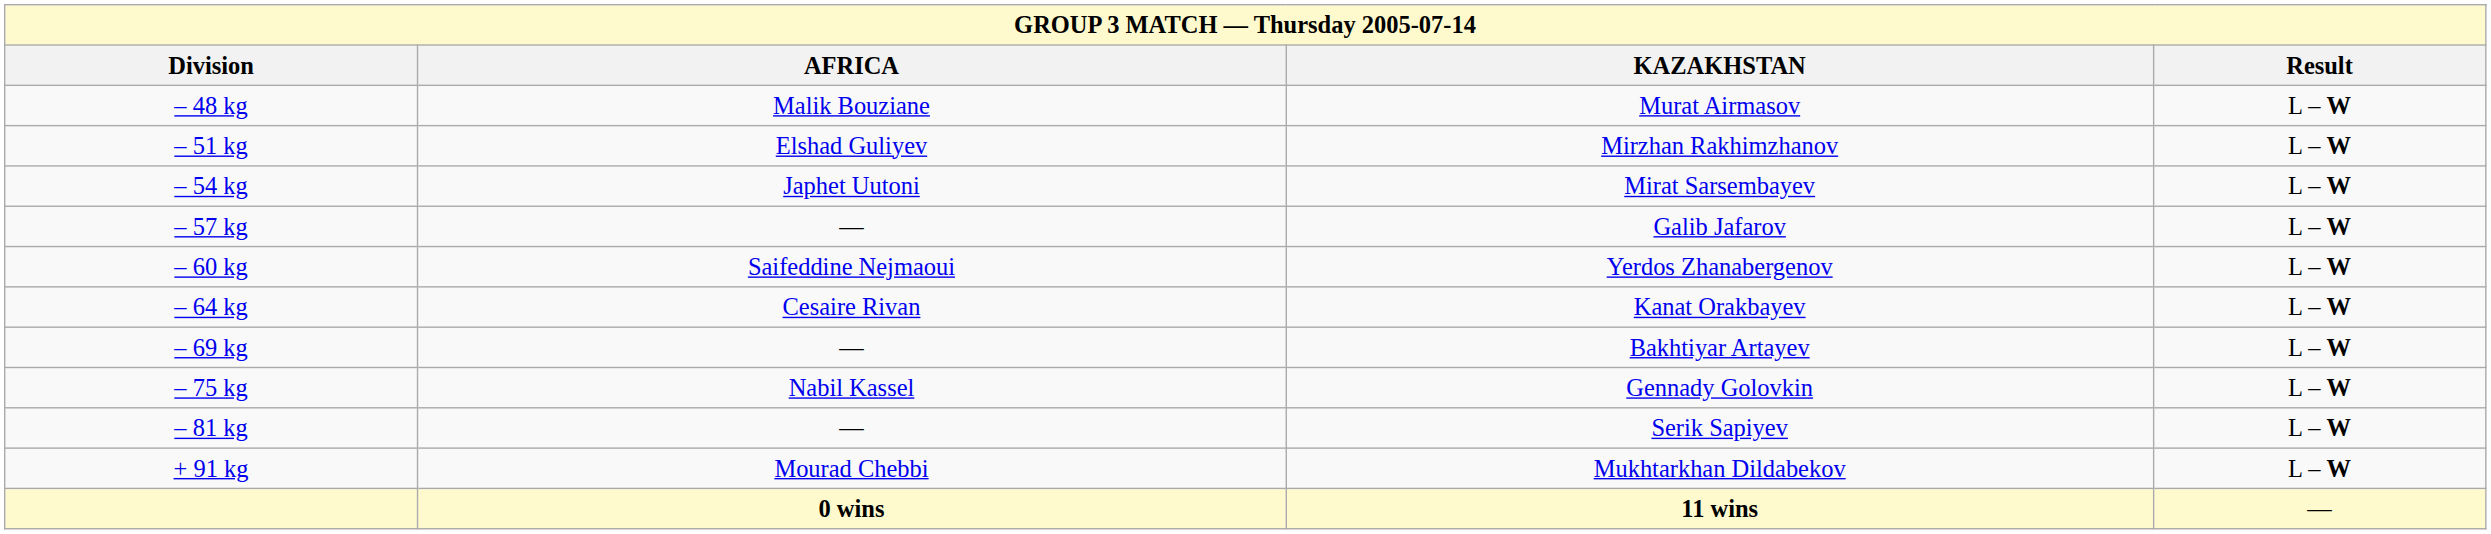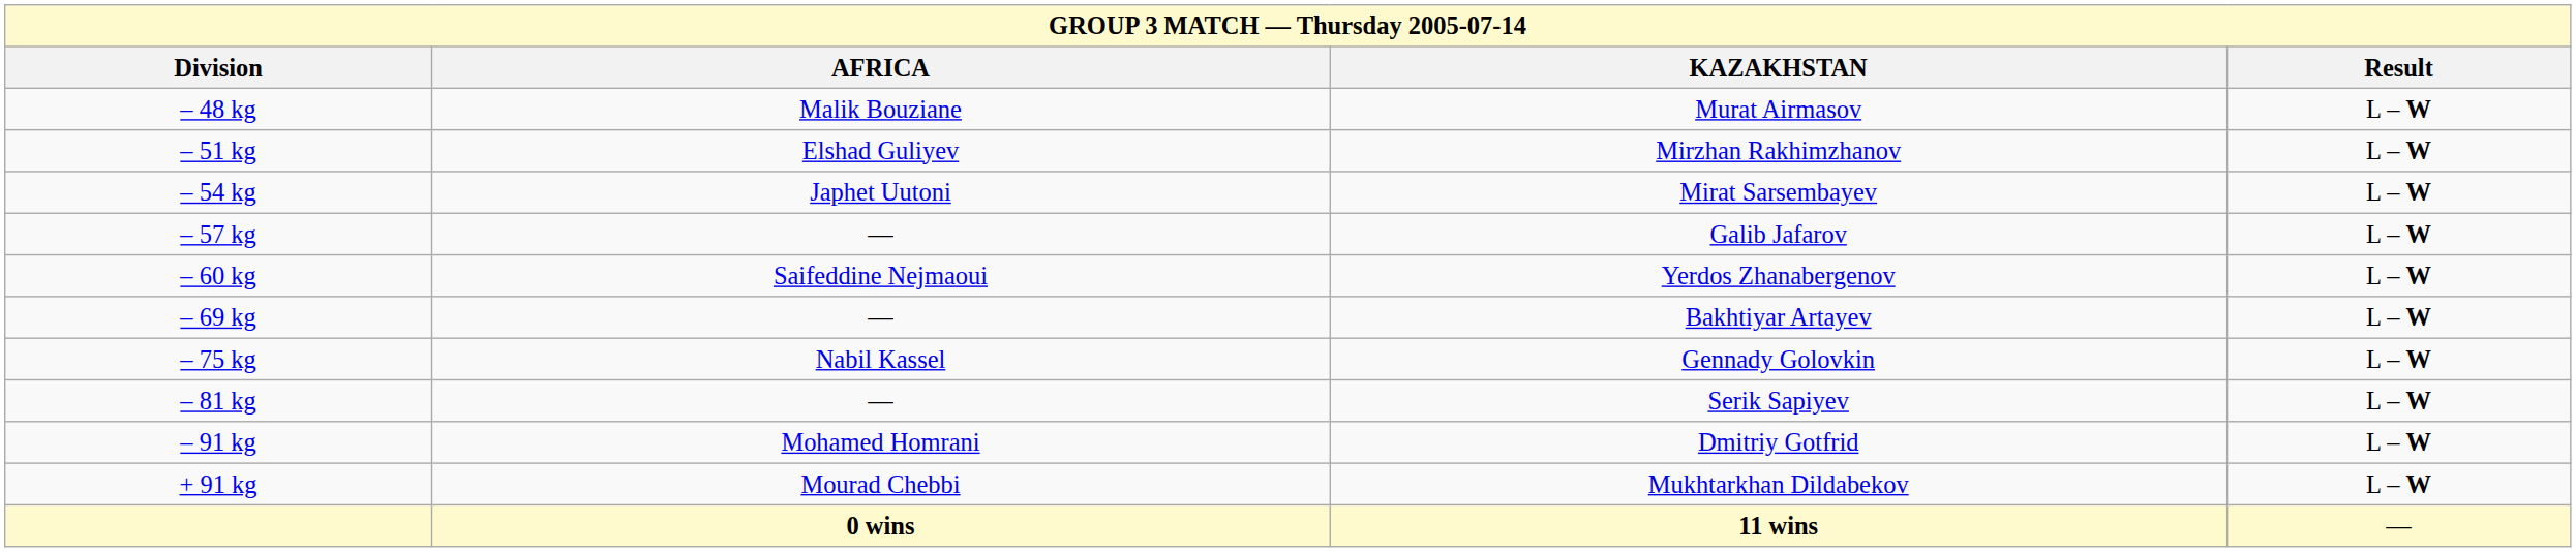 <table class="wikitable" style=" text-align:center; font-size:110%;" width="90%">
 <tr>
 <th colspan="4" style=background:lemonchiffon>GROUP 3 MATCH — Thursday 2005-07-14</th>
 </tr>
 <tr>
 <th>Division</th>
 <th width=35%> AFRICA</th>
 <th width=35%> KAZAKHSTAN</th>
 <th>Result</th>
 </tr>
 <tr>
 <td><a href='#'>– 48 kg</a></td>
 <td><a href='#'>Malik Bouziane</a></td>
 <td><a href='#'>Murat Airmasov</a></td>
 <td>L – <strong>W</strong> </td>
 </tr>
 <tr>
 <td><a href='#'>– 51 kg</a></td>
 <td><a href='#'>Elshad Guliyev</a></td>
 <td><a href='#'>Mirzhan Rakhimzhanov</a></td>
 <td>L – <strong>W</strong> </td>
 </tr>
 <tr>
 <td><a href='#'>– 54 kg</a></td>
 <td><a href='#'>Japhet Uutoni</a></td>
 <td><a href='#'>Mirat Sarsembayev</a></td>
 <td>L – <strong>W</strong> </td>
 </tr>
 <tr>
 <td><a href='#'>– 57 kg</a></td>
 <td>—</td>
 <td><a href='#'>Galib Jafarov</a></td>
 <td>L – <strong>W</strong> </td>
 </tr>
 <tr>
 <td><a href='#'>– 60 kg</a></td>
 <td><a href='#'>Saifeddine Nejmaoui</a></td>
 <td><a href='#'>Yerdos Zhanabergenov</a></td>
 <td>L – <strong>W</strong> </td>
 </tr>
 <tr>
-<td><a href='#'>– 64 kg</a></td>
-<td><a href='#'>Cesaire Rivan</a></td>
-<td><a href='#'>Kanat Orakbayev</a></td>
-<td>L – <strong>W</strong> </td>
-</tr>
-<tr>
 <td><a href='#'>– 69 kg</a></td>
 <td>—</td>
 <td><a href='#'>Bakhtiyar Artayev</a></td>
 <td>L – <strong>W</strong> </td>
 </tr>
 <tr>
 <td><a href='#'>– 75 kg</a></td>
 <td><a href='#'>Nabil Kassel</a></td>
 <td><a href='#'>Gennady Golovkin</a></td>
 <td>L – <strong>W</strong> </td>
 </tr>
 <tr>
 <td><a href='#'>– 81 kg</a></td>
 <td>—</td>
 <td><a href='#'>Serik Sapiyev</a></td>
 <td>L – <strong>W</strong> </td>
 </tr>
 <tr>
+<td><a href='#'>– 91 kg</a></td>
+<td><a href='#'>Mohamed Homrani</a></td>
+<td><a href='#'>Dmitriy Gotfrid</a></td>
+<td>L – <strong>W</strong> </td>
+</tr>
+<tr>
 <td><a href='#'>+ 91 kg</a></td>
 <td><a href='#'>Mourad Chebbi</a></td>
 <td><a href='#'>Mukhtarkhan Dildabekov</a></td>
 <td>L – <strong>W</strong> </td>
 </tr>
 <tr>
 <td style=background:lemonchiffon></td>
 <td style=background:lemonchiffon><strong>0 wins</strong></td>
 <td style=background:lemonchiffon><strong>11 wins</strong></td>
 <td style=background:lemonchiffon>—</td>
 </tr>
 </table>
